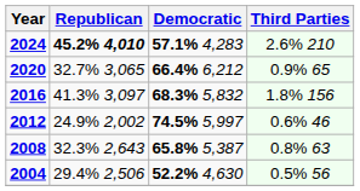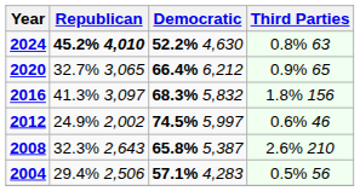 <table class="wikitable" style="float:right; font-size:95%;">
 <tr>
 <th>Year</th>
 <th><a href='#'>Republican</a></th>
 <th><a href='#'>Democratic</a></th>
 <th><a href='#'>Third Parties</a></th>
 </tr>
 <tr>
 <td style="text-align:center;" ><strong><a href='#'>2024</a></strong></td>
 <td style="text-align:center;" ><strong>45.2% <em>4,010</em></strong></td>
-<td style="text-align:center;" ><strong>57.1%</strong>   <em>4,283</em></td>
-<td style="text-align:center; background:honeyDew;">2.6% <em>210</em></td>
+<td style="text-align:center;" ><strong>52.2%</strong>  <em>4,630</em></td>
+<td style="text-align:center; background:honeyDew;">0.8% <em>63</em></td>
 </tr>
 <tr>
 <td style="text-align:center;" ><strong><a href='#'>2020</a></strong></td>
 <td style="text-align:center;" >32.7% <em>3,065</em></td>
 <td style="text-align:center;" ><strong>66.4%</strong>  <em>6,212</em></td>
 <td style="text-align:center; background:honeyDew;">0.9% <em>65</em></td>
 </tr>
 <tr>
 <td style="text-align:center;" ><strong><a href='#'>2016</a></strong></td>
 <td style="text-align:center;" >41.3% <em>3,097</em></td>
 <td style="text-align:center;" ><strong>68.3%</strong> <em>5,832</em></td>
 <td style="text-align:center; background:honeyDew;">1.8% <em>156</em></td>
 </tr>
 <tr>
 <td style="text-align:center;" ><strong><a href='#'>2012</a></strong></td>
 <td style="text-align:center;" >24.9% <em>2,002</em></td>
 <td style="text-align:center;" ><strong>74.5%</strong>  <em>5,997</em></td>
 <td style="text-align:center; background:honeyDew;">0.6% <em>46</em></td>
 </tr>
 <tr>
 <td style="text-align:center;" ><strong><a href='#'>2008</a></strong></td>
 <td style="text-align:center;" >32.3% <em>2,643</em></td>
 <td style="text-align:center;" ><strong>65.8%</strong>  <em>5,387</em></td>
-<td style="text-align:center; background:honeyDew;">0.8% <em>63</em></td>
+<td style="text-align:center; background:honeyDew;">2.6% <em>210</em></td>
 </tr>
 <tr>
 <td style="text-align:center;" ><strong><a href='#'>2004</a></strong></td>
 <td style="text-align:center;" >29.4% <em>2,506</em></td>
-<td style="text-align:center;" ><strong>52.2%</strong>  <em>4,630</em></td>
+<td style="text-align:center;" ><strong>57.1%</strong>   <em>4,283</em></td>
 <td style="text-align:center; background:honeyDew;">0.5% <em>56</em></td>
 </tr>
 <tr>
 </tr>
 </table>
